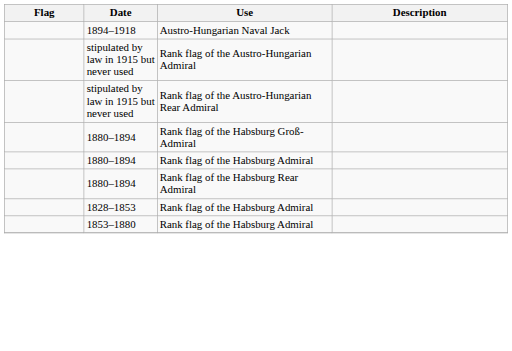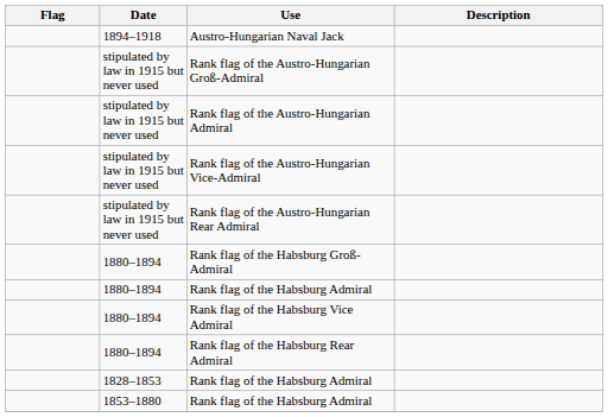 <table class="wikitable">
 <tr>
 <th width="110">Flag</th>
 <th width="100">Date</th>
 <th width="250">Use</th>
 <th width="250">Description</th>
 </tr>
 <tr>
 <td></td>
 <td>1894–1918</td>
 <td>Austro-Hungarian Naval Jack</td>
 <td></td>
 </tr>
 <tr>
 <td></td>
 <td>stipulated by law in 1915 but never used</td>
+<td>Rank flag of the Austro-Hungarian Groß-Admiral</td>
+<td></td>
+</tr>
+<tr>
+<td></td>
+<td>stipulated by law in 1915 but never used</td>
 <td>Rank flag of the Austro-Hungarian Admiral</td>
+<td></td>
+</tr>
+<tr>
+<td></td>
+<td>stipulated by law in 1915 but never used</td>
+<td>Rank flag of the Austro-Hungarian Vice-Admiral</td>
 <td></td>
 </tr>
 <tr>
 <td></td>
 <td>stipulated by law in 1915 but never used</td>
 <td>Rank flag of the Austro-Hungarian Rear Admiral</td>
 <td></td>
 </tr>
 <tr>
 <td></td>
 <td>1880–1894</td>
 <td>Rank flag of the Habsburg Groß-Admiral</td>
 <td></td>
 </tr>
 <tr>
 <td></td>
 <td>1880–1894</td>
 <td>Rank flag of the Habsburg Admiral</td>
 <td></td>
 </tr>
 <tr>
 <td></td>
 <td>1880–1894</td>
+<td>Rank flag of the Habsburg Vice Admiral</td>
+<td></td>
+</tr>
+<tr>
+<td></td>
+<td>1880–1894</td>
 <td>Rank flag of the Habsburg Rear Admiral</td>
 <td></td>
 </tr>
 <tr>
 <td></td>
 <td>1828–1853</td>
 <td>Rank flag of the Habsburg Admiral</td>
 <td></td>
 </tr>
 <tr>
 <td></td>
 <td>1853–1880</td>
 <td>Rank flag of the Habsburg Admiral</td>
 <td></td>
 </tr>
 <tr>
 </tr>
 </table>
